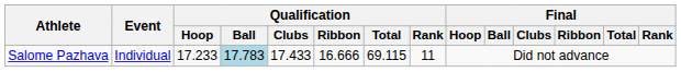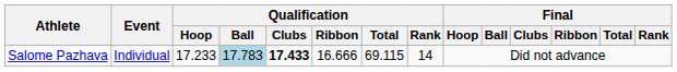 <table class=wikitable style="font-size:90%">
 <tr>
 <th rowspan=2>Athlete</th>
 <th rowspan=2>Event</th>
 <th colspan=6>Qualification</th>
 <th colspan=6>Final</th>
 </tr>
 <tr style="font-size:95%">
 <th>Hoop</th>
 <th>Ball</th>
 <th>Clubs</th>
 <th>Ribbon</th>
 <th>Total</th>
 <th>Rank</th>
 <th>Hoop</th>
 <th>Ball</th>
 <th>Clubs</th>
 <th>Ribbon</th>
 <th>Total</th>
 <th>Rank</th>
 </tr>
 <tr align=center>
 <td align=left><a href='#'>Salome Pazhava</a></td>
 <td align=left><a href='#'>Individual</a></td>
 <td>17.233</td>
 <td style="background: lightblue;">17.783</td>
-<td>17.433</td>
+<td><strong>17.433</strong></td>
 <td>16.666</td>
 <td>69.115</td>
-<td>11</td>
+<td>14</td>
 <td colspan=6>Did not advance</td>
 </tr>
 </table>
